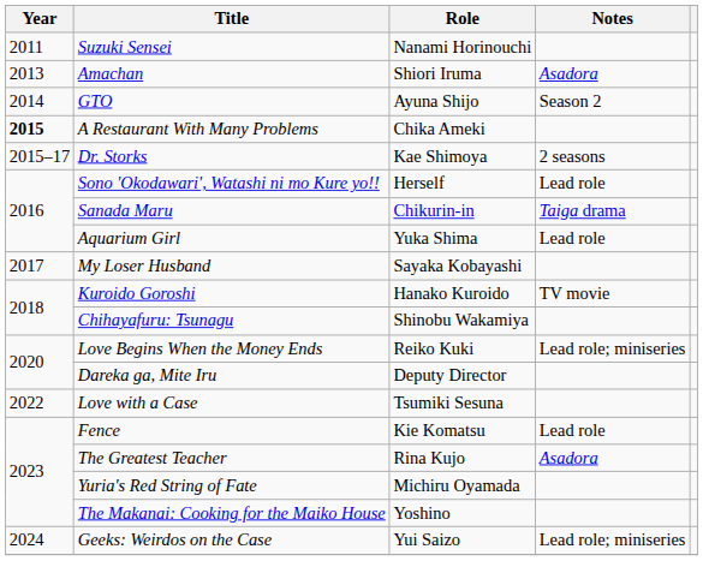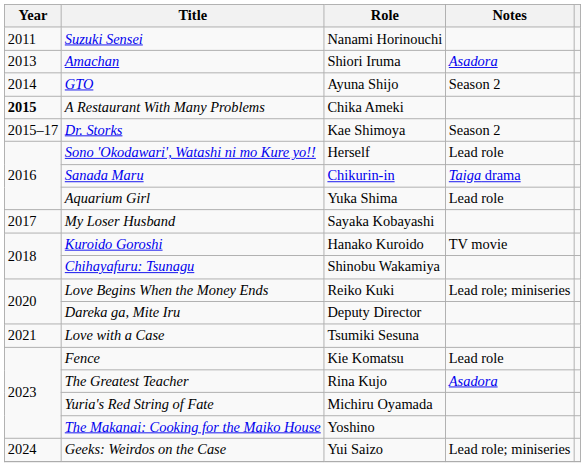 <table class="wikitable sortable">
 <tr align="center">
 <th>Year</th>
 <th>Title</th>
 <th>Role</th>
 <th class = "unsortable">Notes</th>
 <th class = "unsortable"></th>
 </tr>
 <tr>
 <td>2011</td>
 <td><em><a href='#'>Suzuki Sensei</a></em></td>
 <td>Nanami Horinouchi</td>
 <td></td>
 <td></td>
 </tr>
 <tr>
 <td>2013</td>
 <td><em><a href='#'>Amachan</a></em></td>
 <td>Shiori Iruma</td>
 <td><em><a href='#'>Asadora</a></em></td>
 <td></td>
 </tr>
 <tr>
 <td>2014</td>
 <td><em><a href='#'>GTO</a></em></td>
 <td>Ayuna Shijo</td>
 <td>Season 2</td>
 <td></td>
 </tr>
 <tr>
 <td><strong>2015</strong></td>
 <td><em>A Restaurant With Many Problems</em></td>
 <td>Chika Ameki</td>
 <td></td>
 <td></td>
 </tr>
 <tr>
 <td>2015–17</td>
 <td><em><a href='#'>Dr. Storks</a></em></td>
 <td>Kae Shimoya</td>
-<td>2 seasons</td>
+<td>Season 2</td>
 <td></td>
 </tr>
 <tr>
 <td rowspan="3">2016</td>
 <td><em><a href='#'>Sono 'Okodawari', Watashi ni mo Kure yo!!</a></em></td>
 <td>Herself</td>
 <td>Lead role</td>
 <td></td>
 </tr>
 <tr>
 <td><em><a href='#'>Sanada Maru</a></em></td>
 <td><a href='#'>Chikurin-in</a></td>
 <td><a href='#'><em>Taiga</em> drama</a></td>
 <td></td>
 </tr>
 <tr>
 <td><em>Aquarium Girl</em></td>
 <td>Yuka Shima</td>
 <td>Lead role</td>
 <td></td>
 </tr>
 <tr>
 <td>2017</td>
 <td><em>My Loser Husband</em></td>
 <td>Sayaka Kobayashi</td>
 <td></td>
 <td></td>
 </tr>
 <tr>
 <td rowspan="2">2018</td>
 <td><em><a href='#'>Kuroido Goroshi</a></em></td>
 <td>Hanako Kuroido</td>
 <td>TV movie</td>
 <td></td>
 </tr>
 <tr>
 <td><em><a href='#'>Chihayafuru: Tsunagu</a></em></td>
 <td>Shinobu Wakamiya</td>
 <td></td>
 <td></td>
 </tr>
 <tr>
 <td rowspan="2">2020</td>
 <td><em>Love Begins When the Money Ends</em></td>
 <td>Reiko Kuki</td>
 <td>Lead role; miniseries</td>
 <td></td>
 </tr>
 <tr>
 <td><em>Dareka ga, Mite Iru</em></td>
 <td>Deputy Director</td>
 <td></td>
 <td></td>
 </tr>
 <tr>
-<td>2022</td>
+<td>2021</td>
 <td><em>Love with a Case</em></td>
 <td>Tsumiki Sesuna</td>
 <td></td>
 <td></td>
 </tr>
 <tr>
 <td rowspan="4">2023</td>
 <td><em>Fence</em></td>
 <td>Kie Komatsu</td>
 <td>Lead role</td>
 <td></td>
 </tr>
 <tr>
 <td><em>The Greatest Teacher</em></td>
 <td>Rina Kujo</td>
 <td><em><a href='#'>Asadora</a></em></td>
 <td></td>
 </tr>
 <tr>
 <td><em>Yuria's Red String of Fate</em></td>
 <td>Michiru Oyamada</td>
 <td></td>
 <td></td>
 </tr>
 <tr>
 <td><em><a href='#'>The Makanai: Cooking for the Maiko House</a></em></td>
 <td>Yoshino</td>
 <td></td>
 <td></td>
 </tr>
 <tr>
 <td>2024</td>
 <td><em>Geeks: Weirdos on the Case</em></td>
 <td>Yui Saizo</td>
 <td>Lead role; miniseries</td>
 <td></td>
 </tr>
 <tr>
 </tr>
 </table>
